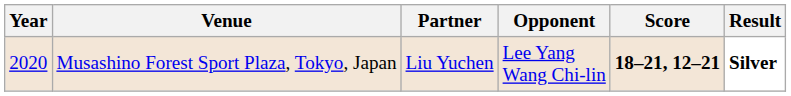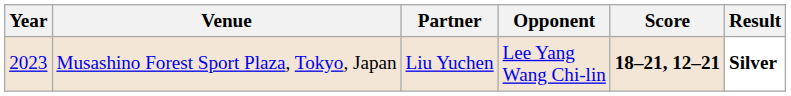 <table class="sortable wikitable" style="font-size: 90%;">
 <tr>
 <th>Year</th>
 <th>Venue</th>
 <th>Partner</th>
 <th>Opponent</th>
 <th>Score</th>
 <th>Result</th>
 </tr>
 <tr style="background:#F3E6D7">
-<td align="center"><a href='#'>2020</a></td>
+<td align="center"><a href='#'>2023</a></td>
 <td align="left"><a href='#'>Musashino Forest Sport Plaza</a>, <a href='#'>Tokyo</a>, Japan</td>
 <td align="left"> <a href='#'>Liu Yuchen</a></td>
 <td align="left"> <a href='#'>Lee Yang</a><br> <a href='#'>Wang Chi-lin</a></td>
 <td align="left"><strong>18–21, 12–21</strong></td>
 <td style="text-align:left; background:white"> <strong>Silver</strong></td>
 </tr>
 </table>
